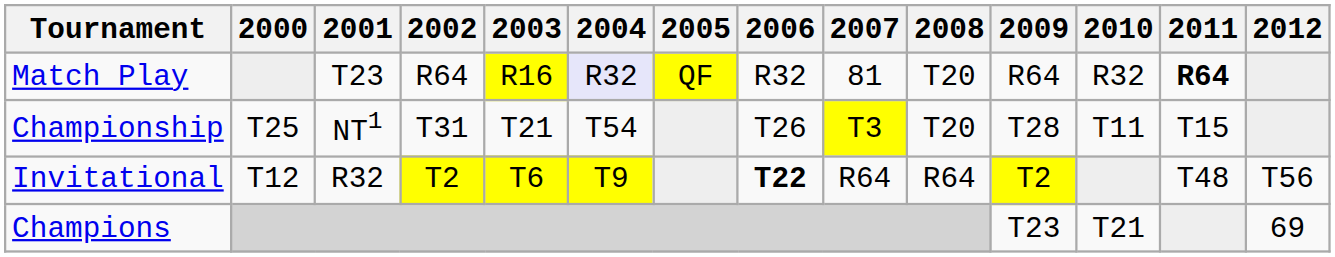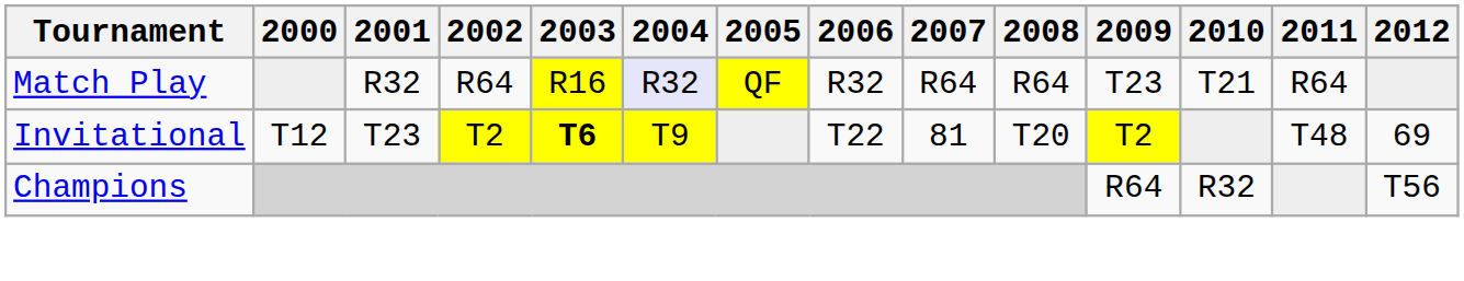 <table class="wikitable" style="text-align:center;">
 <tr>
 <th>Tournament</th>
 <th>2000</th>
 <th>2001</th>
 <th>2002</th>
 <th>2003</th>
 <th>2004</th>
 <th>2005</th>
 <th>2006</th>
 <th>2007</th>
 <th>2008</th>
 <th>2009</th>
 <th>2010</th>
 <th>2011</th>
 <th>2012</th>
 </tr>
 <tr>
 <td align="left"><a href='#'>Match Play</a></td>
 <td style="background:#eeeeee;"></td>
-<td>T23</td>
+<td>R32</td>
 <td>R64</td>
 <td style="background:yellow;">R16</td>
 <td style="background: lavender;">R32</td>
 <td style="background:yellow;">QF</td>
 <td>R32</td>
-<td>81</td>
-<td>T20</td>
 <td>R64</td>
-<td>R32</td>
-<td><strong>R64</strong></td>
-<td style="background:#eeeeee;"></td>
-</tr>
-<tr>
-<td align="left"><a href='#'>Championship</a></td>
-<td>T25</td>
-<td>NT<sup>1</sup></td>
-<td>T31</td>
+<td>R64</td>
+<td>T23</td>
 <td>T21</td>
-<td>T54</td>
-<td style="background:#eeeeee;"></td>
-<td>T26</td>
-<td style="background:yellow;">T3</td>
-<td>T20</td>
-<td>T28</td>
-<td>T11</td>
-<td>T15</td>
+<td>R64</td>
 <td style="background:#eeeeee;"></td>
 </tr>
 <tr>
 <td align="left"><a href='#'>Invitational</a></td>
 <td>T12</td>
-<td>R32</td>
+<td>T23</td>
 <td style="background:yellow;">T2</td>
-<td style="background:yellow;">T6</td>
+<td style="background:yellow;"><strong>T6</strong></td>
 <td style="background:yellow;">T9</td>
 <td style="background:#eeeeee;"></td>
-<td><strong>T22</strong></td>
-<td>R64</td>
-<td>R64</td>
+<td>T22</td>
+<td>81</td>
+<td>T20</td>
 <td style="background:yellow;">T2</td>
 <td style="background:#eeeeee;"></td>
 <td>T48</td>
-<td>T56</td>
+<td>69</td>
 </tr>
 <tr>
 <td align="left"><a href='#'>Champions</a></td>
 <td colspan=9 style="background:#D3D3D3;"></td>
-<td>T23</td>
-<td>T21</td>
+<td>R64</td>
+<td>R32</td>
 <td style="background:#eeeeee;"></td>
-<td>69</td>
+<td>T56</td>
 </tr>
 </table>
